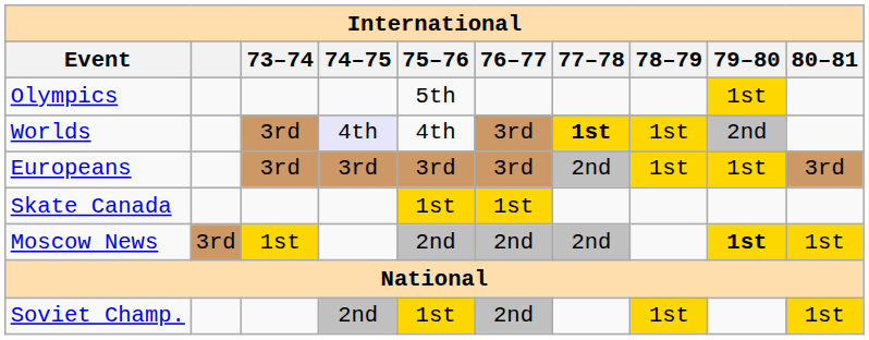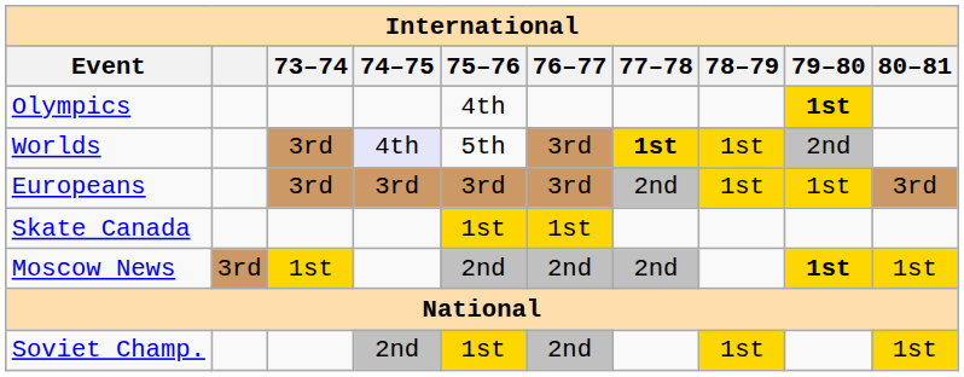 <table class="wikitable" style="text-align:center">
 <tr>
 <th style="background-color: #ffdead; " colspan=10 align=center>International</th>
 </tr>
 <tr>
 <th>Event</th>
 <th></th>
 <th>73–74</th>
 <th>74–75</th>
 <th>75–76</th>
 <th>76–77</th>
 <th>77–78</th>
 <th>78–79</th>
 <th>79–80</th>
 <th>80–81</th>
 </tr>
 <tr>
 <td align=left><a href='#'>Olympics</a></td>
 <td></td>
 <td></td>
 <td></td>
-<td>5th</td>
+<td>4th</td>
 <td></td>
 <td></td>
 <td></td>
-<td bgcolor=gold>1st</td>
+<td bgcolor=gold><strong>1st</strong></td>
 <td></td>
 </tr>
 <tr>
 <td align=left><a href='#'>Worlds</a></td>
 <td></td>
 <td bgcolor=cc9966>3rd</td>
 <td style="background: lavender;">4th</td>
-<td>4th</td>
+<td>5th</td>
 <td bgcolor=cc9966>3rd</td>
 <td bgcolor=gold><strong>1st</strong></td>
 <td bgcolor=gold>1st</td>
 <td bgcolor=silver>2nd</td>
 <td></td>
 </tr>
 <tr>
 <td align=left><a href='#'>Europeans</a></td>
 <td></td>
 <td bgcolor=cc9966>3rd</td>
 <td bgcolor=cc9966>3rd</td>
 <td bgcolor=cc9966>3rd</td>
 <td bgcolor=cc9966>3rd</td>
 <td bgcolor=silver>2nd</td>
 <td bgcolor=gold>1st</td>
 <td bgcolor=gold>1st</td>
 <td bgcolor=cc9966>3rd</td>
 </tr>
 <tr>
 <td align=left><a href='#'>Skate Canada</a></td>
 <td></td>
 <td></td>
 <td></td>
 <td bgcolor=gold>1st</td>
 <td bgcolor=gold>1st</td>
 <td></td>
 <td></td>
 <td></td>
 <td></td>
 </tr>
 <tr>
 <td align=left><a href='#'>Moscow News</a></td>
 <td bgcolor=cc9966>3rd</td>
 <td bgcolor=gold>1st</td>
 <td></td>
 <td bgcolor=silver>2nd</td>
 <td bgcolor=silver>2nd</td>
 <td bgcolor=silver>2nd</td>
 <td></td>
 <td bgcolor=gold><strong>1st</strong></td>
 <td bgcolor=gold>1st</td>
 </tr>
 <tr>
 <th style="background-color: #ffdead; " colspan=10 align=center>National</th>
 </tr>
 <tr>
 <td align=left><a href='#'>Soviet Champ.</a></td>
 <td></td>
 <td></td>
 <td bgcolor=silver>2nd</td>
 <td bgcolor=gold>1st</td>
 <td bgcolor=silver>2nd</td>
 <td></td>
 <td bgcolor=gold>1st</td>
 <td></td>
 <td bgcolor=gold>1st</td>
 </tr>
 </table>
